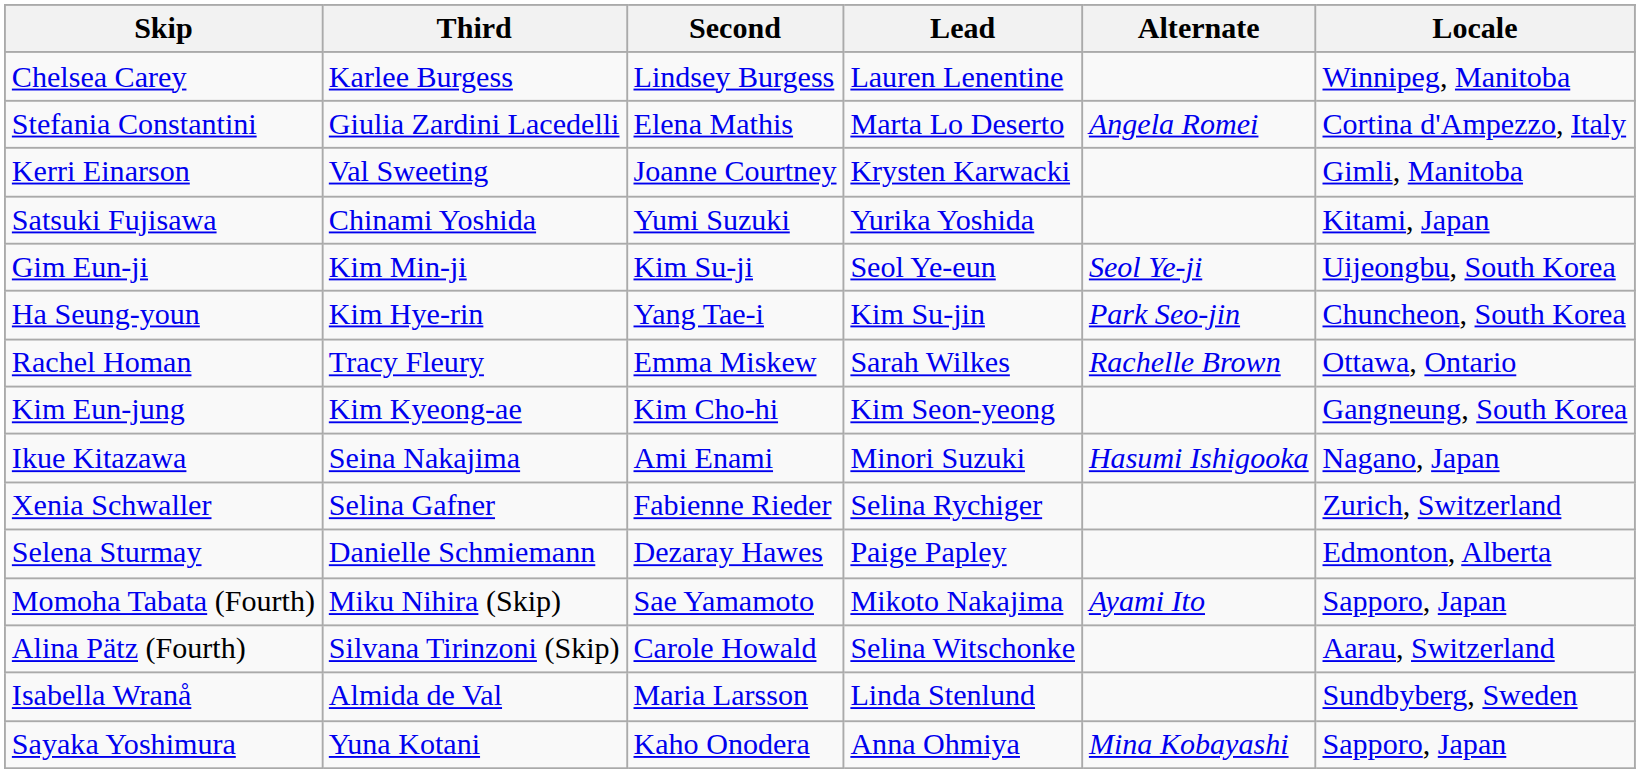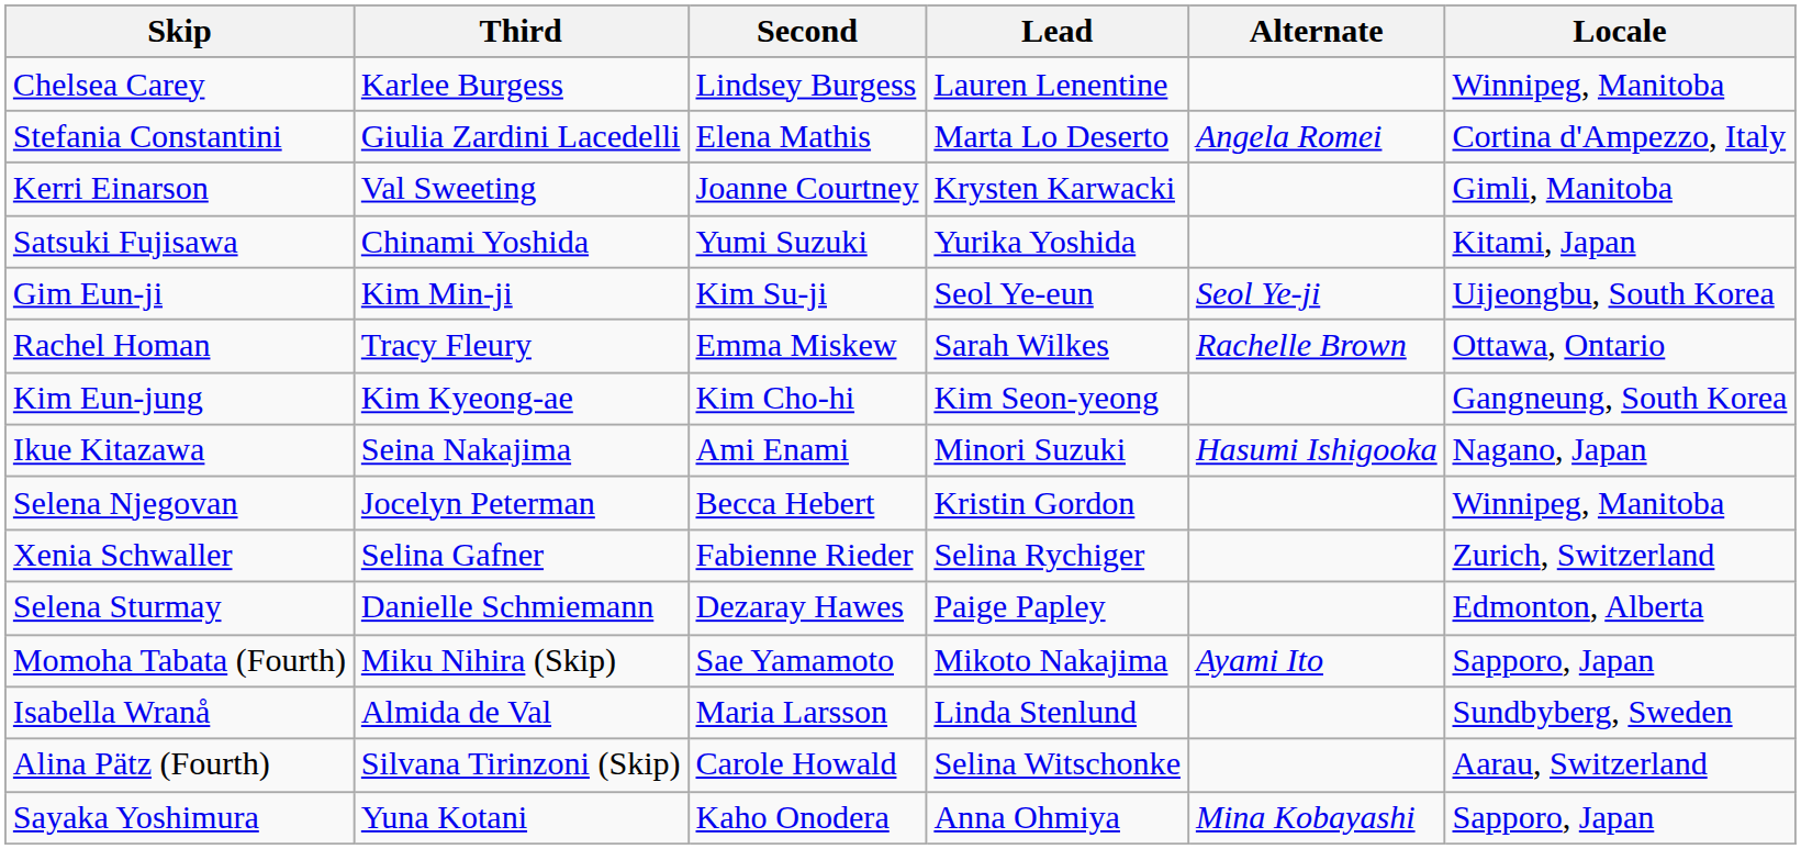 <table class=wikitable>
 <tr>
 <th scope="col">Skip</th>
 <th scope="col">Third</th>
 <th scope="col">Second</th>
 <th scope="col">Lead</th>
 <th scope="col">Alternate</th>
 <th scope="col">Locale</th>
 </tr>
 <tr>
 <td><a href='#'>Chelsea Carey</a></td>
 <td><a href='#'>Karlee Burgess</a></td>
 <td><a href='#'>Lindsey Burgess</a></td>
 <td><a href='#'>Lauren Lenentine</a></td>
 <td></td>
 <td> <a href='#'>Winnipeg</a>, <a href='#'>Manitoba</a></td>
 </tr>
 <tr>
 <td><a href='#'>Stefania Constantini</a></td>
 <td><a href='#'>Giulia Zardini Lacedelli</a></td>
 <td><a href='#'>Elena Mathis</a></td>
 <td><a href='#'>Marta Lo Deserto</a></td>
 <td><em><a href='#'>Angela Romei</a></em></td>
 <td> <a href='#'>Cortina d'Ampezzo</a>, <a href='#'>Italy</a></td>
 </tr>
 <tr>
 <td><a href='#'>Kerri Einarson</a></td>
 <td><a href='#'>Val Sweeting</a></td>
 <td><a href='#'>Joanne Courtney</a></td>
 <td><a href='#'>Krysten Karwacki</a></td>
 <td></td>
 <td> <a href='#'>Gimli</a>, <a href='#'>Manitoba</a></td>
 </tr>
 <tr>
 <td><a href='#'>Satsuki Fujisawa</a></td>
 <td><a href='#'>Chinami Yoshida</a></td>
 <td><a href='#'>Yumi Suzuki</a></td>
 <td><a href='#'>Yurika Yoshida</a></td>
 <td></td>
 <td> <a href='#'>Kitami</a>, <a href='#'>Japan</a></td>
 </tr>
 <tr>
 <td><a href='#'>Gim Eun-ji</a></td>
 <td><a href='#'>Kim Min-ji</a></td>
 <td><a href='#'>Kim Su-ji</a></td>
 <td><a href='#'>Seol Ye-eun</a></td>
 <td><em><a href='#'>Seol Ye-ji</a></em></td>
 <td> <a href='#'>Uijeongbu</a>, <a href='#'>South Korea</a></td>
 </tr>
 <tr>
-<td><a href='#'>Ha Seung-youn</a></td>
-<td><a href='#'>Kim Hye-rin</a></td>
-<td><a href='#'>Yang Tae-i</a></td>
-<td><a href='#'>Kim Su-jin</a></td>
-<td><em><a href='#'>Park Seo-jin</a></em></td>
-<td> <a href='#'>Chuncheon</a>, <a href='#'>South Korea</a></td>
-</tr>
-<tr>
 <td><a href='#'>Rachel Homan</a></td>
 <td><a href='#'>Tracy Fleury</a></td>
 <td><a href='#'>Emma Miskew</a></td>
 <td><a href='#'>Sarah Wilkes</a></td>
 <td><em><a href='#'>Rachelle Brown</a></em></td>
 <td> <a href='#'>Ottawa</a>, <a href='#'>Ontario</a></td>
 </tr>
 <tr>
 <td><a href='#'>Kim Eun-jung</a></td>
 <td><a href='#'>Kim Kyeong-ae</a></td>
 <td><a href='#'>Kim Cho-hi</a></td>
 <td><a href='#'>Kim Seon-yeong</a></td>
 <td></td>
 <td> <a href='#'>Gangneung</a>, <a href='#'>South Korea</a></td>
 </tr>
 <tr>
 <td><a href='#'>Ikue Kitazawa</a></td>
 <td><a href='#'>Seina Nakajima</a></td>
 <td><a href='#'>Ami Enami</a></td>
 <td><a href='#'>Minori Suzuki</a></td>
 <td><em><a href='#'>Hasumi Ishigooka</a></em></td>
 <td> <a href='#'>Nagano</a>, <a href='#'>Japan</a></td>
+</tr>
+<tr>
+<td><a href='#'>Selena Njegovan</a></td>
+<td><a href='#'>Jocelyn Peterman</a></td>
+<td><a href='#'>Becca Hebert</a></td>
+<td><a href='#'>Kristin Gordon</a></td>
+<td></td>
+<td> <a href='#'>Winnipeg</a>, <a href='#'>Manitoba</a></td>
 </tr>
 <tr>
 <td><a href='#'>Xenia Schwaller</a></td>
 <td><a href='#'>Selina Gafner</a></td>
 <td><a href='#'>Fabienne Rieder</a></td>
 <td><a href='#'>Selina Rychiger</a></td>
 <td></td>
 <td> <a href='#'>Zurich</a>, <a href='#'>Switzerland</a></td>
 </tr>
 <tr>
 <td><a href='#'>Selena Sturmay</a></td>
 <td><a href='#'>Danielle Schmiemann</a></td>
 <td><a href='#'>Dezaray Hawes</a></td>
 <td><a href='#'>Paige Papley</a></td>
 <td></td>
 <td> <a href='#'>Edmonton</a>, <a href='#'>Alberta</a></td>
 </tr>
 <tr>
 <td><a href='#'>Momoha Tabata</a> (Fourth)</td>
 <td><a href='#'>Miku Nihira</a> (Skip)</td>
 <td><a href='#'>Sae Yamamoto</a></td>
 <td><a href='#'>Mikoto Nakajima</a></td>
 <td><em><a href='#'>Ayami Ito</a></em></td>
 <td> <a href='#'>Sapporo</a>, <a href='#'>Japan</a></td>
 </tr>
 <tr>
+<td><a href='#'>Isabella Wranå</a></td>
+<td><a href='#'>Almida de Val</a></td>
+<td><a href='#'>Maria Larsson</a></td>
+<td><a href='#'>Linda Stenlund</a></td>
+<td></td>
+<td> <a href='#'>Sundbyberg</a>, <a href='#'>Sweden</a></td>
+</tr>
+<tr>
 <td><a href='#'>Alina Pätz</a> (Fourth)</td>
 <td><a href='#'>Silvana Tirinzoni</a> (Skip)</td>
 <td><a href='#'>Carole Howald</a></td>
 <td><a href='#'>Selina Witschonke</a></td>
 <td></td>
 <td> <a href='#'>Aarau</a>, <a href='#'>Switzerland</a></td>
-</tr>
-<tr>
-<td><a href='#'>Isabella Wranå</a></td>
-<td><a href='#'>Almida de Val</a></td>
-<td><a href='#'>Maria Larsson</a></td>
-<td><a href='#'>Linda Stenlund</a></td>
-<td></td>
-<td> <a href='#'>Sundbyberg</a>, <a href='#'>Sweden</a></td>
 </tr>
 <tr>
 <td><a href='#'>Sayaka Yoshimura</a></td>
 <td><a href='#'>Yuna Kotani</a></td>
 <td><a href='#'>Kaho Onodera</a></td>
 <td><a href='#'>Anna Ohmiya</a></td>
 <td><em><a href='#'>Mina Kobayashi</a></em></td>
 <td> <a href='#'>Sapporo</a>, <a href='#'>Japan</a></td>
 </tr>
 </table>
